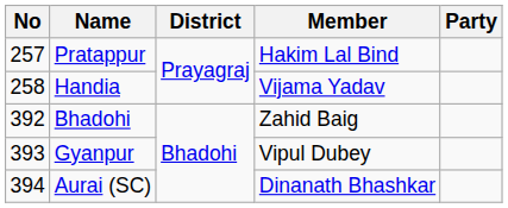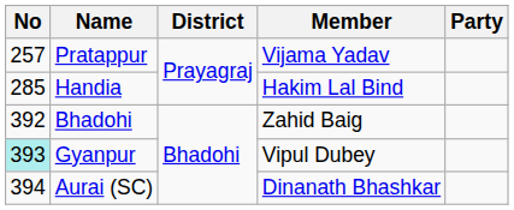 <table class="wikitable sortable">
 <tr>
 <th>No</th>
 <th>Name</th>
 <th>District</th>
 <th>Member</th>
 <th colspan="2">Party</th>
 </tr>
 <tr>
 <td>257</td>
 <td><a href='#'>Pratappur</a></td>
 <td rowspan="2"><a href='#'>Prayagraj</a></td>
-<td><a href='#'>Hakim Lal Bind</a></td>
+<td><a href='#'>Vijama Yadav</a></td>
 <td></td>
 </tr>
 <tr>
-<td>258</td>
+<td>285</td>
 <td><a href='#'>Handia</a></td>
-<td><a href='#'>Vijama Yadav</a></td>
+<td><a href='#'>Hakim Lal Bind</a></td>
 <td></td>
 </tr>
 <tr>
 <td>392</td>
 <td><a href='#'>Bhadohi</a></td>
 <td rowspan="3"><a href='#'>Bhadohi</a></td>
 <td>Zahid Baig</td>
 <td></td>
 </tr>
 <tr>
-<td>393</td>
+<td style="background: paleturquoise;">393</td>
 <td><a href='#'>Gyanpur</a></td>
 <td>Vipul Dubey</td>
 <td></td>
 </tr>
 <tr>
 <td>394</td>
 <td><a href='#'>Aurai</a> (SC)</td>
 <td><a href='#'>Dinanath Bhashkar</a></td>
 <td></td>
 </tr>
 </table>
